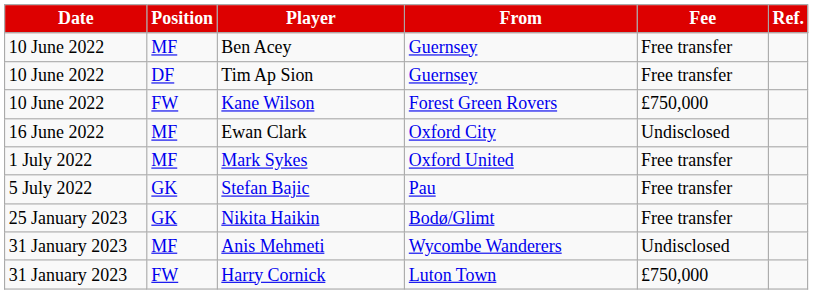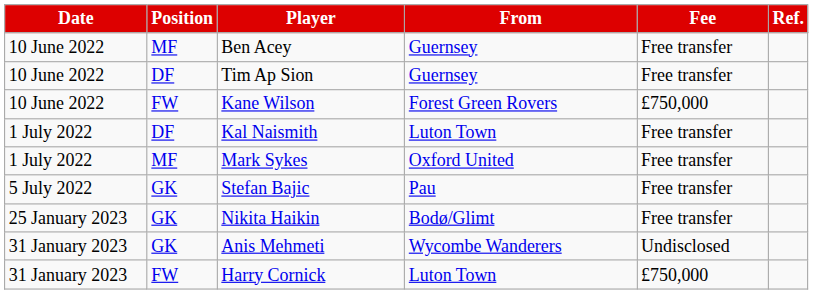 <table class="wikitable plainrowheaders sortable">
 <tr>
 <th style="background:#DD0000; color:#FFFFFF; width:120px;">Date</th>
 <th style="background:#DD0000; color:#FFFFFF; width:50px;">Position</th>
 <th style="background:#DD0000; color:#FFFFFF; width:160px;">Player</th>
 <th style="background:#DD0000; color:#FFFFFF; width:200px;">From</th>
 <th style="background:#DD0000; color:#FFFFFF; width:110px;">Fee</th>
 <th style="background:#DD0000; color:#FFFFFF; width:25px;">Ref.</th>
 </tr>
 <tr>
 </tr>
 <tr>
 <td>10 June 2022</td>
 <td><a href='#'>MF</a></td>
 <td> Ben Acey</td>
 <td> <a href='#'>Guernsey</a></td>
 <td>Free transfer</td>
 <td></td>
 </tr>
 <tr>
 <td>10 June 2022</td>
 <td><a href='#'>DF</a></td>
 <td> Tim Ap Sion</td>
 <td> <a href='#'>Guernsey</a></td>
 <td>Free transfer</td>
 <td></td>
 </tr>
 <tr>
 <td>10 June 2022</td>
 <td><a href='#'>FW</a></td>
 <td> <a href='#'>Kane Wilson</a></td>
 <td> <a href='#'>Forest Green Rovers</a></td>
 <td>£750,000</td>
 <td></td>
 </tr>
 <tr>
-<td>16 June 2022</td>
-<td><a href='#'>MF</a></td>
-<td> Ewan Clark</td>
-<td> <a href='#'>Oxford City</a></td>
-<td>Undisclosed</td>
+<td>1 July 2022</td>
+<td><a href='#'>DF</a></td>
+<td> <a href='#'>Kal Naismith</a></td>
+<td> <a href='#'>Luton Town</a></td>
+<td>Free transfer</td>
 <td></td>
 </tr>
 <tr>
 <td>1 July 2022</td>
 <td><a href='#'>MF</a></td>
 <td> <a href='#'>Mark Sykes</a></td>
 <td> <a href='#'>Oxford United</a></td>
 <td>Free transfer</td>
 <td></td>
 </tr>
 <tr>
 <td>5 July 2022</td>
 <td><a href='#'>GK</a></td>
 <td> <a href='#'>Stefan Bajic</a></td>
 <td> <a href='#'>Pau</a></td>
 <td>Free transfer</td>
 <td></td>
 </tr>
 <tr>
 <td>25 January 2023</td>
 <td><a href='#'>GK</a></td>
 <td> <a href='#'>Nikita Haikin</a></td>
 <td> <a href='#'>Bodø/Glimt</a></td>
 <td>Free transfer</td>
 <td></td>
 </tr>
 <tr>
 <td>31 January 2023</td>
-<td><a href='#'>MF</a></td>
+<td><a href='#'>GK</a></td>
 <td> <a href='#'>Anis Mehmeti</a></td>
 <td> <a href='#'>Wycombe Wanderers</a></td>
 <td>Undisclosed</td>
 <td></td>
 </tr>
 <tr>
 <td>31 January 2023</td>
 <td><a href='#'>FW</a></td>
 <td> <a href='#'>Harry Cornick</a></td>
 <td> <a href='#'>Luton Town</a></td>
 <td>£750,000</td>
 <td></td>
 </tr>
 </table>
